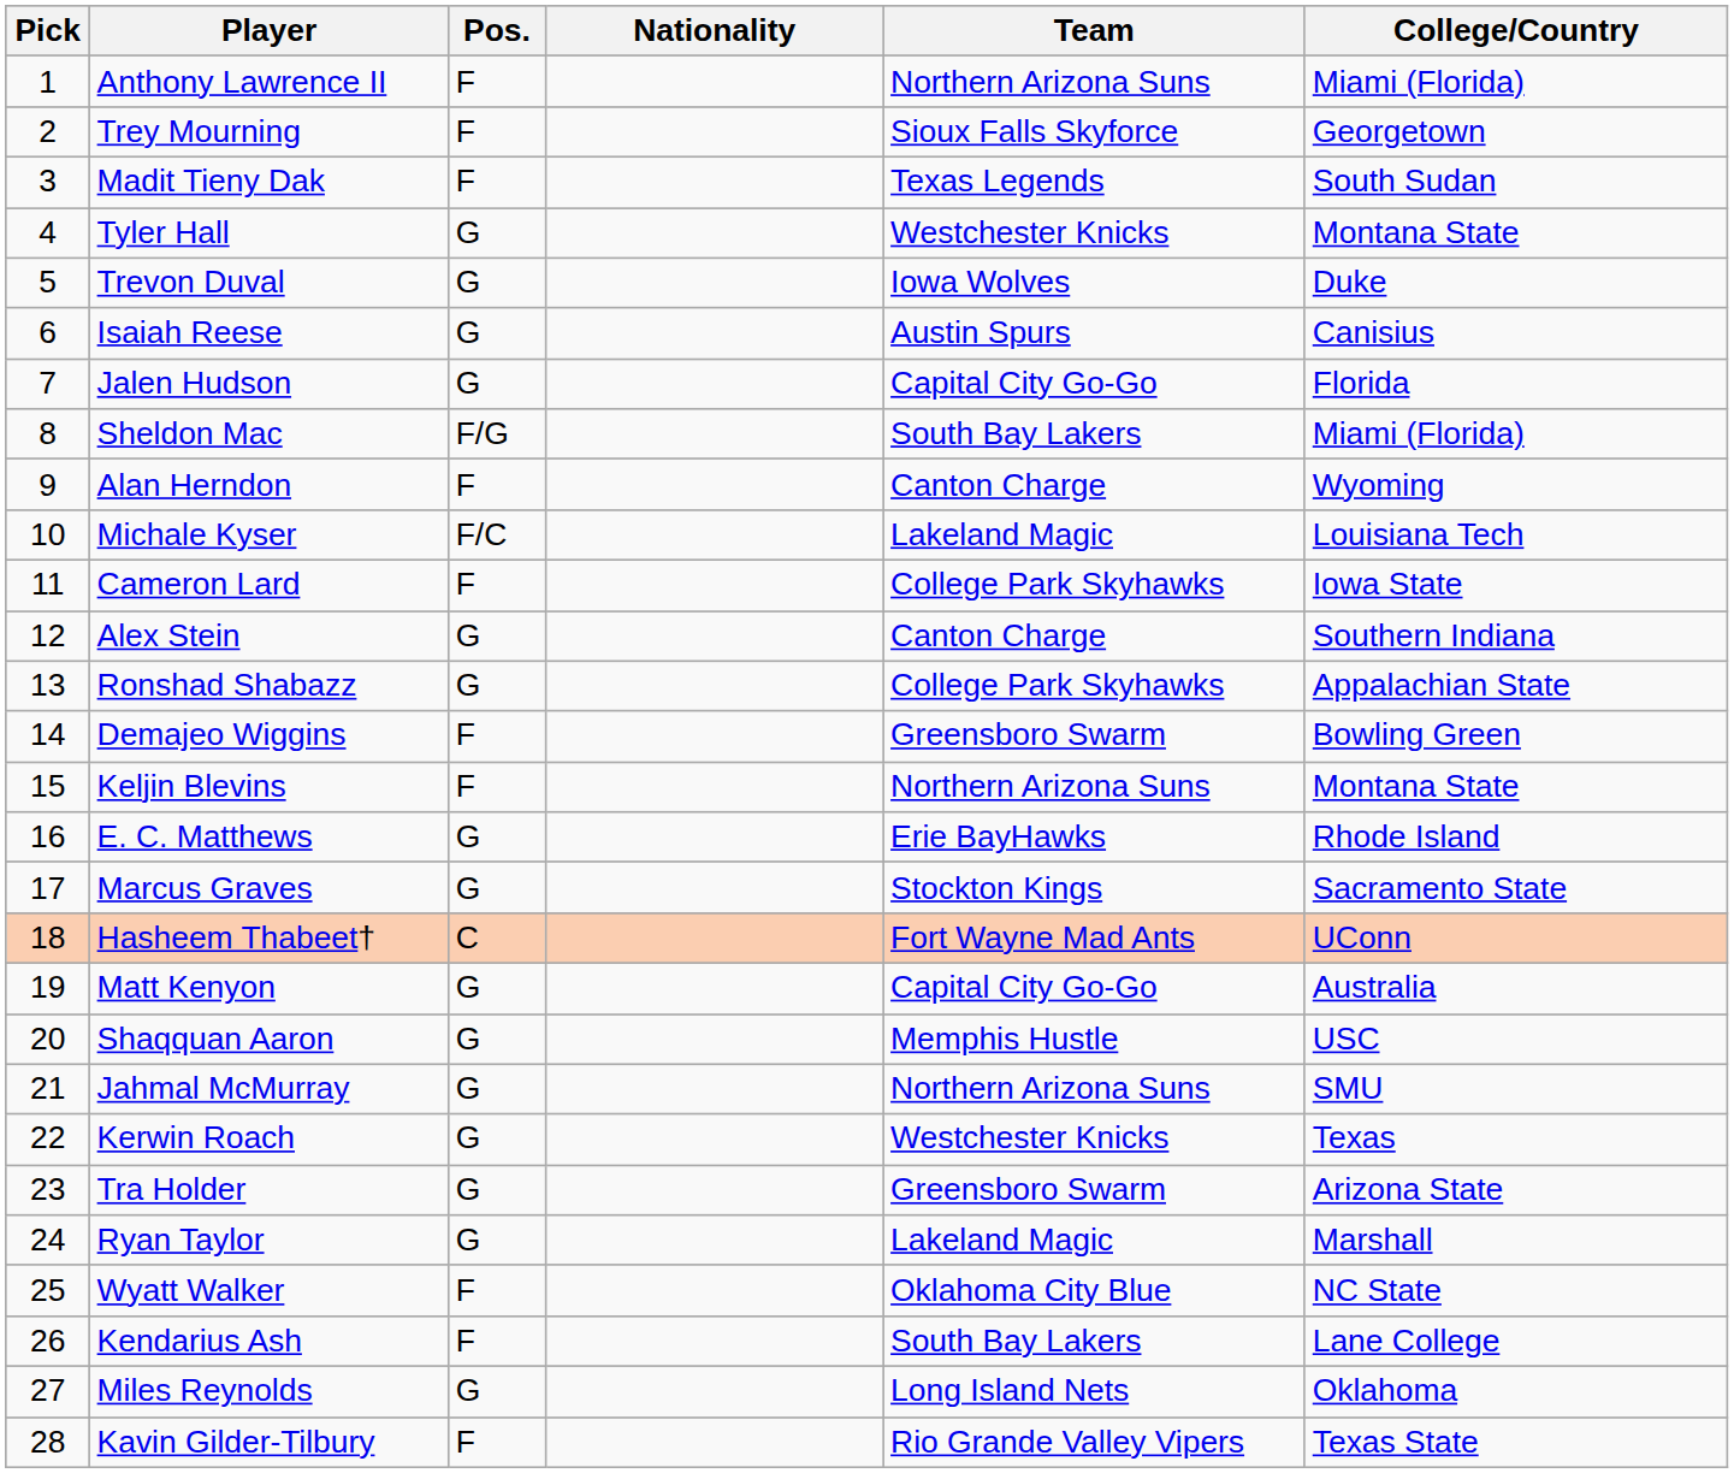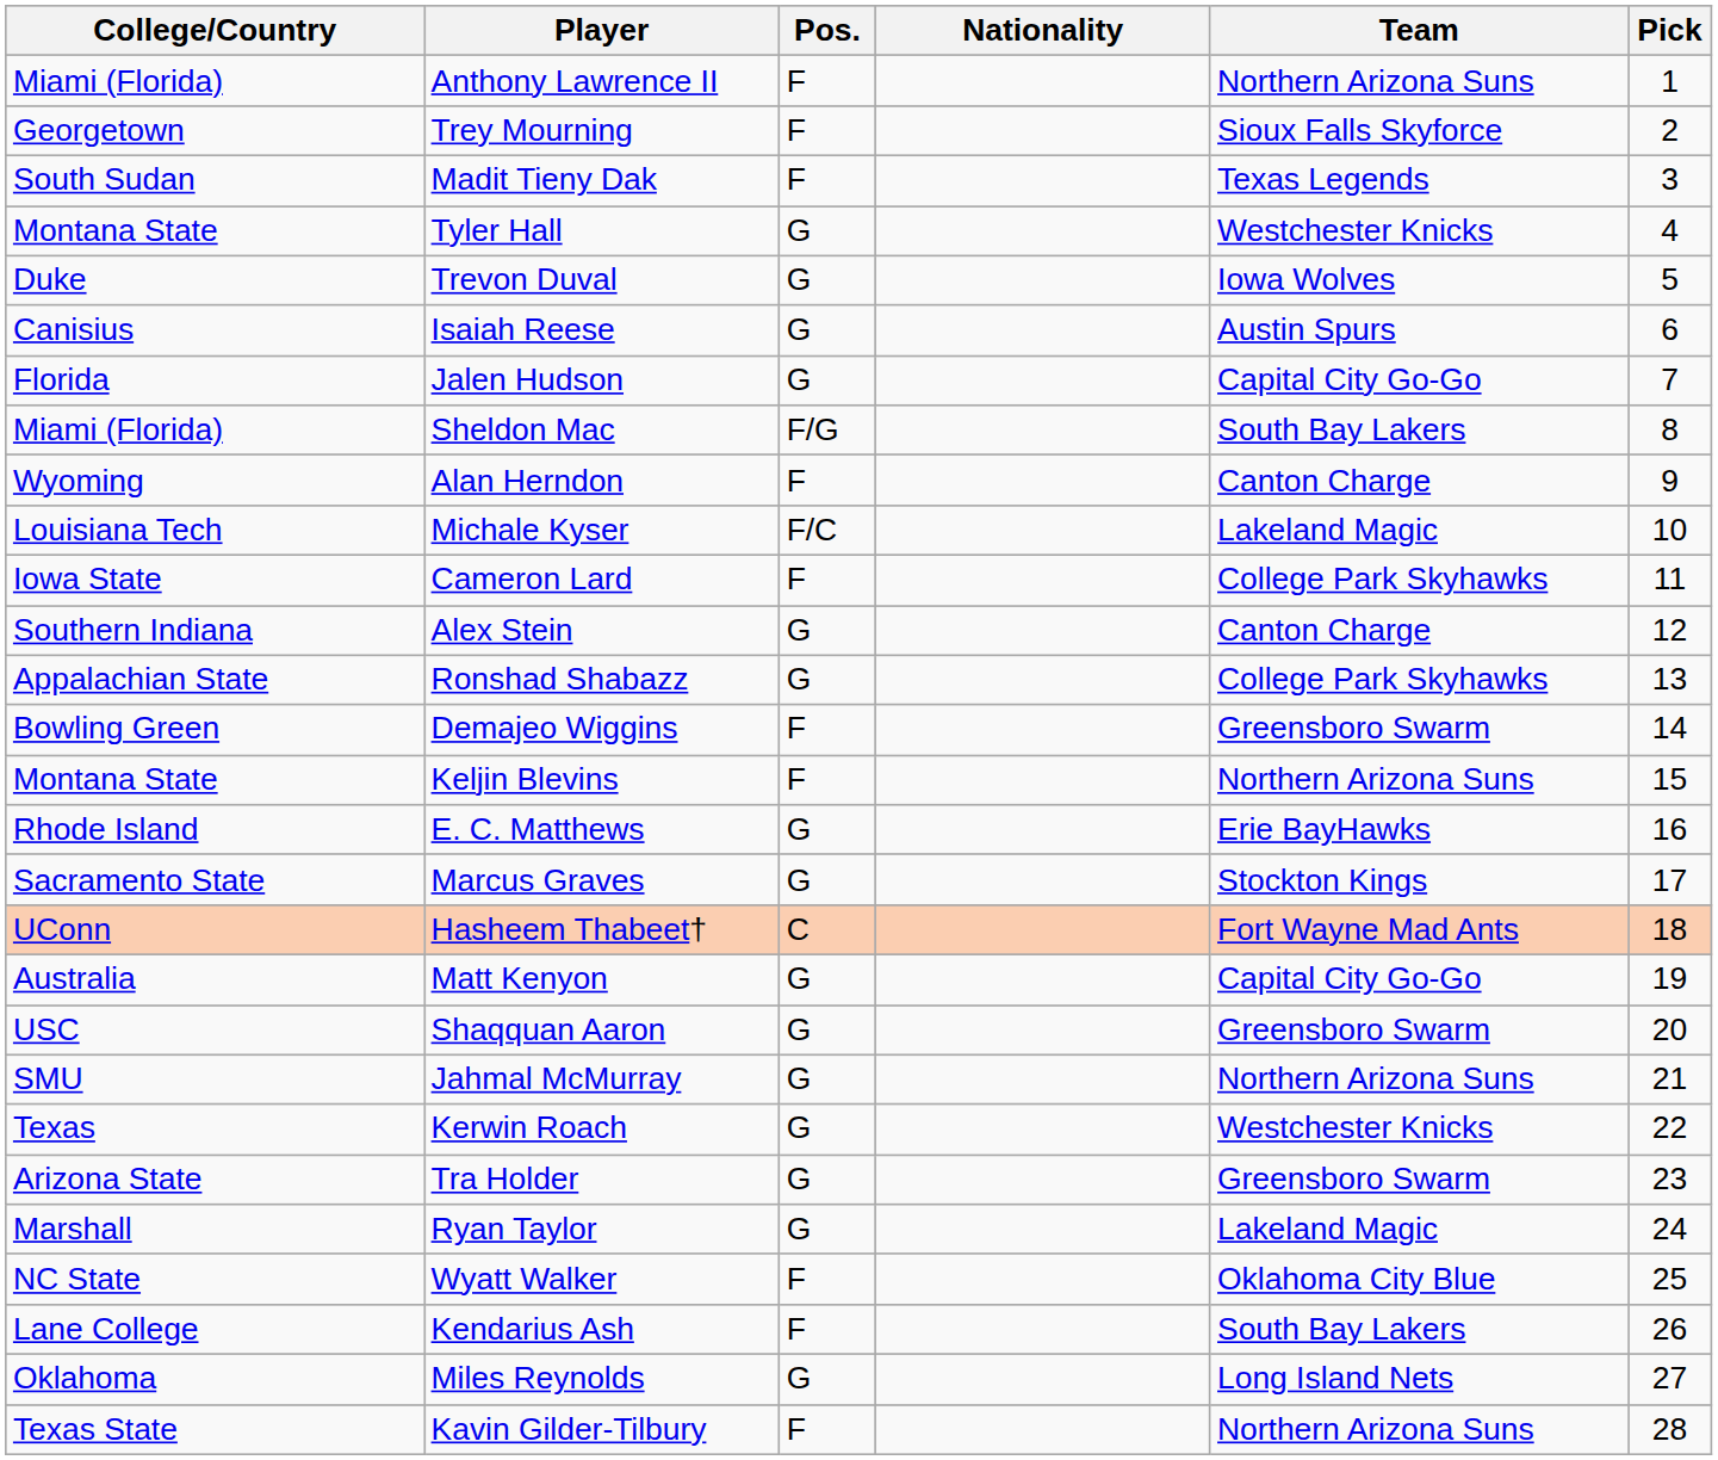 <table class="wikitable sortable">
 <tr>
-<th width="1%">Pick</th>
+<th width="20%">College/Country</th>
 <th width="17%">Player</th>
 <th width="4%">Pos.</th>
 <th width="16%">Nationality</th>
 <th width="20%" class="unsortable">Team</th>
-<th width="20%">College/Country</th>
+<th width="1%">Pick</th>
 </tr>
 <tr>
-<td align="center">1</td>
+<td><a href='#'>Miami (Florida)</a></td>
 <td><a href='#'>Anthony Lawrence II</a></td>
 <td>F</td>
 <td></td>
 <td><a href='#'>Northern Arizona Suns</a></td>
-<td><a href='#'>Miami (Florida)</a></td>
+<td align="center">1</td>
 </tr>
 <tr>
-<td align="center">2</td>
+<td><a href='#'>Georgetown</a></td>
 <td><a href='#'>Trey Mourning</a></td>
 <td>F</td>
 <td></td>
 <td><a href='#'>Sioux Falls Skyforce</a></td>
-<td><a href='#'>Georgetown</a></td>
+<td align="center">2</td>
 </tr>
 <tr>
-<td align="center">3</td>
+<td><a href='#'>South Sudan</a></td>
 <td><a href='#'>Madit Tieny Dak</a></td>
 <td>F</td>
 <td></td>
 <td><a href='#'>Texas Legends</a></td>
-<td><a href='#'>South Sudan</a></td>
+<td align="center">3</td>
 </tr>
 <tr>
-<td align="center">4</td>
+<td><a href='#'>Montana State</a></td>
 <td><a href='#'>Tyler Hall</a></td>
 <td>G</td>
 <td></td>
 <td><a href='#'>Westchester Knicks</a></td>
-<td><a href='#'>Montana State</a></td>
+<td align="center">4</td>
 </tr>
 <tr>
-<td align="center">5</td>
+<td><a href='#'>Duke</a></td>
 <td><a href='#'>Trevon Duval</a></td>
 <td>G</td>
 <td></td>
 <td><a href='#'>Iowa Wolves</a></td>
-<td><a href='#'>Duke</a></td>
+<td align="center">5</td>
 </tr>
 <tr>
-<td align="center">6</td>
+<td><a href='#'>Canisius</a></td>
 <td><a href='#'>Isaiah Reese</a></td>
 <td>G</td>
 <td></td>
 <td><a href='#'>Austin Spurs</a></td>
-<td><a href='#'>Canisius</a></td>
+<td align="center">6</td>
 </tr>
 <tr>
-<td align="center">7</td>
+<td><a href='#'>Florida</a></td>
 <td><a href='#'>Jalen Hudson</a></td>
 <td>G</td>
 <td></td>
 <td><a href='#'>Capital City Go-Go</a></td>
-<td><a href='#'>Florida</a></td>
+<td align="center">7</td>
 </tr>
 <tr>
-<td align="center">8</td>
+<td><a href='#'>Miami (Florida)</a></td>
 <td><a href='#'>Sheldon Mac</a></td>
 <td>F/G</td>
 <td></td>
 <td><a href='#'>South Bay Lakers</a></td>
-<td><a href='#'>Miami (Florida)</a></td>
+<td align="center">8</td>
 </tr>
 <tr>
-<td align="center">9</td>
+<td><a href='#'>Wyoming</a></td>
 <td><a href='#'>Alan Herndon</a></td>
 <td>F</td>
 <td></td>
 <td><a href='#'>Canton Charge</a></td>
-<td><a href='#'>Wyoming</a></td>
+<td align="center">9</td>
 </tr>
 <tr>
-<td align="center">10</td>
+<td><a href='#'>Louisiana Tech</a></td>
 <td><a href='#'>Michale Kyser</a></td>
 <td>F/C</td>
 <td></td>
 <td><a href='#'>Lakeland Magic</a></td>
-<td><a href='#'>Louisiana Tech</a></td>
+<td align="center">10</td>
 </tr>
 <tr>
-<td align="center">11</td>
+<td><a href='#'>Iowa State</a></td>
 <td><a href='#'>Cameron Lard</a></td>
 <td>F</td>
 <td></td>
 <td><a href='#'>College Park Skyhawks</a></td>
-<td><a href='#'>Iowa State</a></td>
+<td align="center">11</td>
 </tr>
 <tr>
-<td align="center">12</td>
+<td><a href='#'>Southern Indiana</a></td>
 <td><a href='#'>Alex Stein</a></td>
 <td>G</td>
 <td></td>
 <td><a href='#'>Canton Charge</a></td>
-<td><a href='#'>Southern Indiana</a></td>
+<td align="center">12</td>
 </tr>
 <tr>
-<td align="center">13</td>
+<td><a href='#'>Appalachian State</a></td>
 <td><a href='#'>Ronshad Shabazz</a></td>
 <td>G</td>
 <td></td>
 <td><a href='#'>College Park Skyhawks</a></td>
-<td><a href='#'>Appalachian State</a></td>
+<td align="center">13</td>
 </tr>
 <tr>
-<td align="center">14</td>
+<td><a href='#'>Bowling Green</a></td>
 <td><a href='#'>Demajeo Wiggins</a></td>
 <td>F</td>
 <td></td>
 <td><a href='#'>Greensboro Swarm</a></td>
-<td><a href='#'>Bowling Green</a></td>
+<td align="center">14</td>
 </tr>
 <tr>
-<td align="center">15</td>
+<td><a href='#'>Montana State</a></td>
 <td><a href='#'>Keljin Blevins</a></td>
 <td>F</td>
 <td></td>
 <td><a href='#'>Northern Arizona Suns</a></td>
-<td><a href='#'>Montana State</a></td>
+<td align="center">15</td>
 </tr>
 <tr>
-<td align="center">16</td>
+<td><a href='#'>Rhode Island</a></td>
 <td><a href='#'>E. C. Matthews</a></td>
 <td>G</td>
 <td></td>
 <td><a href='#'>Erie BayHawks</a></td>
-<td><a href='#'>Rhode Island</a></td>
+<td align="center">16</td>
 </tr>
 <tr>
-<td align="center">17</td>
+<td><a href='#'>Sacramento State</a></td>
 <td><a href='#'>Marcus Graves</a></td>
 <td>G</td>
 <td></td>
 <td><a href='#'>Stockton Kings</a></td>
-<td><a href='#'>Sacramento State</a></td>
+<td align="center">17</td>
 </tr>
 <tr style="background-color:#FBCEB1; width:6em">
-<td align="center">18</td>
+<td><a href='#'>UConn</a></td>
 <td><a href='#'>Hasheem Thabeet</a>†</td>
 <td>C</td>
 <td></td>
 <td><a href='#'>Fort Wayne Mad Ants</a></td>
-<td><a href='#'>UConn</a></td>
+<td align="center">18</td>
 </tr>
 <tr>
-<td align="center">19</td>
+<td><a href='#'>Australia</a></td>
 <td><a href='#'>Matt Kenyon</a></td>
 <td>G</td>
 <td></td>
 <td><a href='#'>Capital City Go-Go</a></td>
-<td><a href='#'>Australia</a></td>
+<td align="center">19</td>
 </tr>
 <tr>
-<td align="center">20</td>
+<td><a href='#'>USC</a></td>
 <td><a href='#'>Shaqquan Aaron</a></td>
 <td>G</td>
 <td></td>
-<td><a href='#'>Memphis Hustle</a></td>
-<td><a href='#'>USC</a></td>
+<td><a href='#'>Greensboro Swarm</a></td>
+<td align="center">20</td>
 </tr>
 <tr>
-<td align="center">21</td>
+<td><a href='#'>SMU</a></td>
 <td><a href='#'>Jahmal McMurray</a></td>
 <td>G</td>
 <td></td>
 <td><a href='#'>Northern Arizona Suns</a></td>
-<td><a href='#'>SMU</a></td>
+<td align="center">21</td>
 </tr>
 <tr>
-<td align="center">22</td>
+<td><a href='#'>Texas</a></td>
 <td><a href='#'>Kerwin Roach</a></td>
 <td>G</td>
 <td></td>
 <td><a href='#'>Westchester Knicks</a></td>
-<td><a href='#'>Texas</a></td>
+<td align="center">22</td>
 </tr>
 <tr>
-<td align="center">23</td>
+<td><a href='#'>Arizona State</a></td>
 <td><a href='#'>Tra Holder</a></td>
 <td>G</td>
 <td></td>
 <td><a href='#'>Greensboro Swarm</a></td>
-<td><a href='#'>Arizona State</a></td>
+<td align="center">23</td>
 </tr>
 <tr>
-<td align="center">24</td>
+<td><a href='#'>Marshall</a></td>
 <td><a href='#'>Ryan Taylor</a></td>
 <td>G</td>
 <td></td>
 <td><a href='#'>Lakeland Magic</a></td>
-<td><a href='#'>Marshall</a></td>
+<td align="center">24</td>
 </tr>
 <tr>
-<td align="center">25</td>
+<td><a href='#'>NC State</a></td>
 <td><a href='#'>Wyatt Walker</a></td>
 <td>F</td>
 <td></td>
 <td><a href='#'>Oklahoma City Blue</a></td>
-<td><a href='#'>NC State</a></td>
+<td align="center">25</td>
 </tr>
 <tr>
-<td align="center">26</td>
+<td><a href='#'>Lane College</a></td>
 <td><a href='#'>Kendarius Ash</a></td>
 <td>F</td>
 <td></td>
 <td><a href='#'>South Bay Lakers</a></td>
-<td><a href='#'>Lane College</a></td>
+<td align="center">26</td>
 </tr>
 <tr>
-<td align="center">27</td>
+<td><a href='#'>Oklahoma</a></td>
 <td><a href='#'>Miles Reynolds</a></td>
 <td>G</td>
 <td></td>
 <td><a href='#'>Long Island Nets</a></td>
-<td><a href='#'>Oklahoma</a></td>
+<td align="center">27</td>
 </tr>
 <tr>
-<td align="center">28</td>
+<td><a href='#'>Texas State</a></td>
 <td><a href='#'>Kavin Gilder-Tilbury</a></td>
 <td>F</td>
 <td></td>
-<td><a href='#'>Rio Grande Valley Vipers</a></td>
-<td><a href='#'>Texas State</a></td>
+<td><a href='#'>Northern Arizona Suns</a></td>
+<td align="center">28</td>
 </tr>
 </table>
